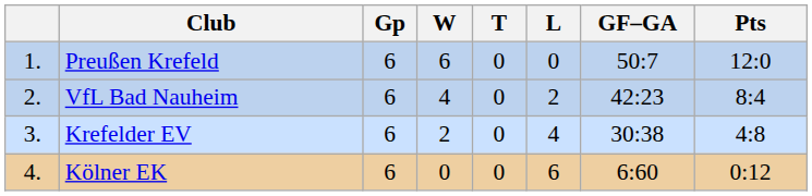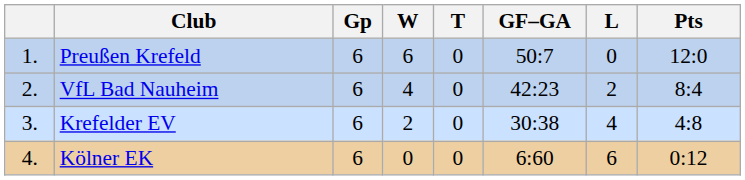 <table class="wikitable">
 <tr>
 <th width="30"></th>
 <th width="200">Club</th>
 <th width="30">Gp</th>
 <th width="30">W</th>
 <th width="30">T</th>
+<th width="70">GF–GA</th>
 <th width="30">L</th>
-<th width="70">GF–GA</th>
 <th width="70">Pts</th>
 </tr>
 <tr bgcolor="#BCD2EE" align="center">
 <td>1.</td>
 <td align="left"><a href='#'>Preußen Krefeld</a></td>
 <td>6</td>
 <td>6</td>
 <td>0</td>
+<td>50:7</td>
 <td>0</td>
-<td>50:7</td>
 <td>12:0</td>
 </tr>
 <tr bgcolor=#BCD2EE align="center">
 <td>2.</td>
 <td align="left"><a href='#'>VfL Bad Nauheim</a></td>
 <td>6</td>
 <td>4</td>
 <td>0</td>
+<td>42:23</td>
 <td>2</td>
-<td>42:23</td>
 <td>8:4</td>
 </tr>
 <tr bgcolor=#CAE1FF align="center">
 <td>3.</td>
 <td align="left"><a href='#'>Krefelder EV</a></td>
 <td>6</td>
 <td>2</td>
 <td>0</td>
+<td>30:38</td>
 <td>4</td>
-<td>30:38</td>
 <td>4:8</td>
 </tr>
 <tr bgcolor=#EECFA1 align="center">
 <td>4.</td>
 <td align="left"><a href='#'>Kölner EK</a></td>
 <td>6</td>
 <td>0</td>
 <td>0</td>
+<td>6:60</td>
 <td>6</td>
-<td>6:60</td>
 <td>0:12</td>
 </tr>
 </table>
